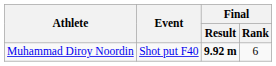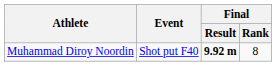 <table class=wikitable style="font-size:90%">
 <tr>
 <th rowspan="2">Athlete</th>
 <th rowspan="2">Event</th>
 <th colspan="2">Final</th>
 </tr>
 <tr>
 <th>Result</th>
 <th>Rank</th>
 </tr>
 <tr align=center>
 <td align=left><a href='#'>Muhammad Diroy Noordin</a></td>
 <td align=left><a href='#'>Shot put F40</a></td>
 <td><strong>9.92 m</strong></td>
-<td>6</td>
+<td>8</td>
 </tr>
 </table>
